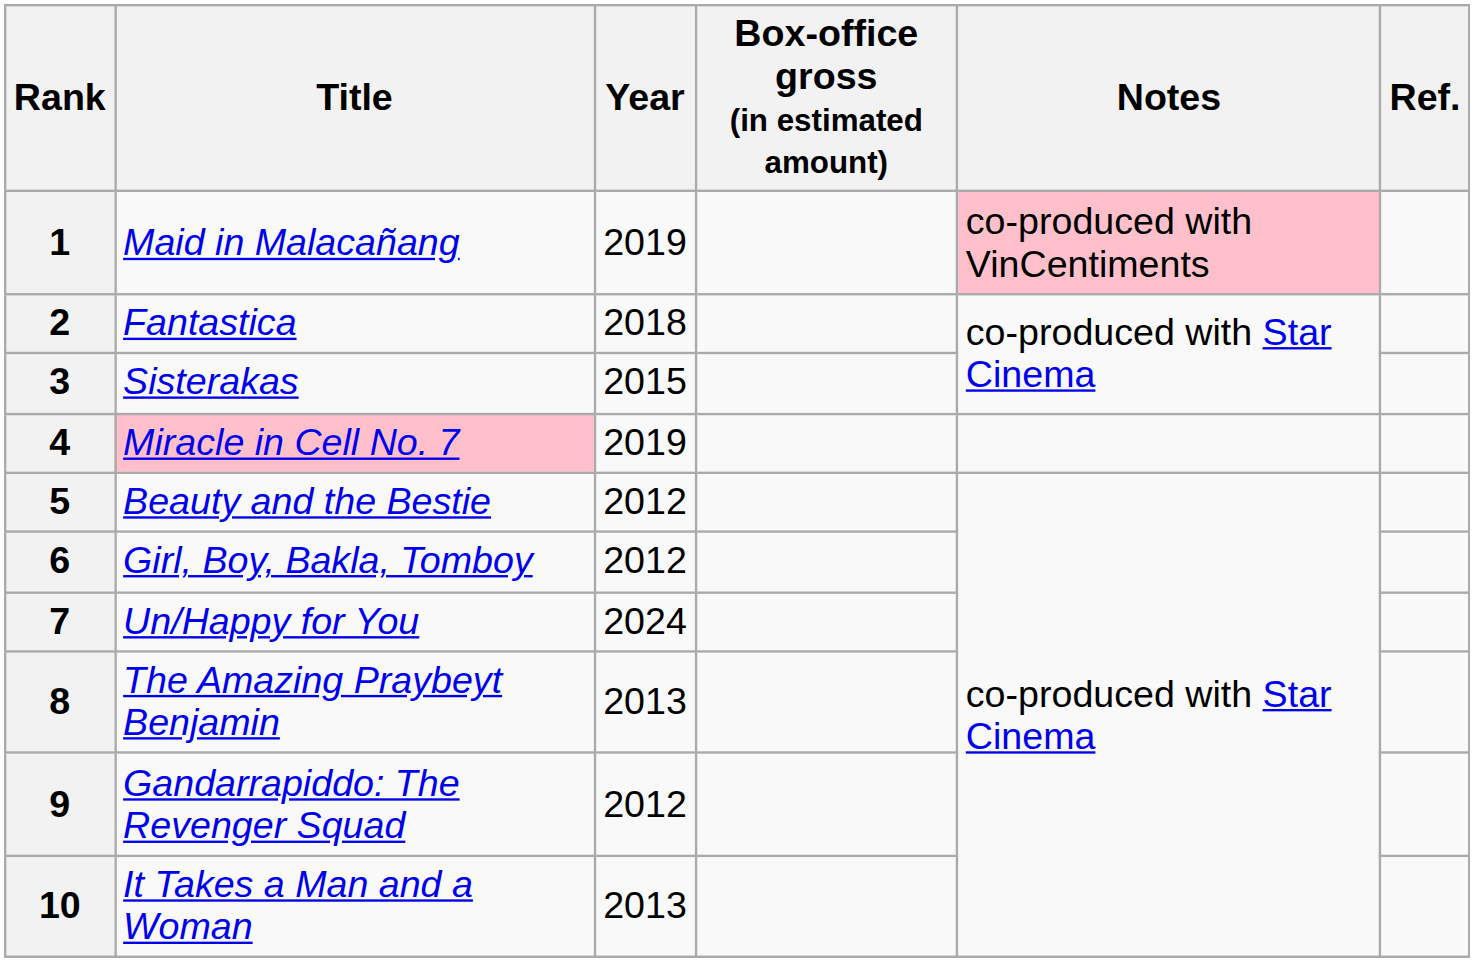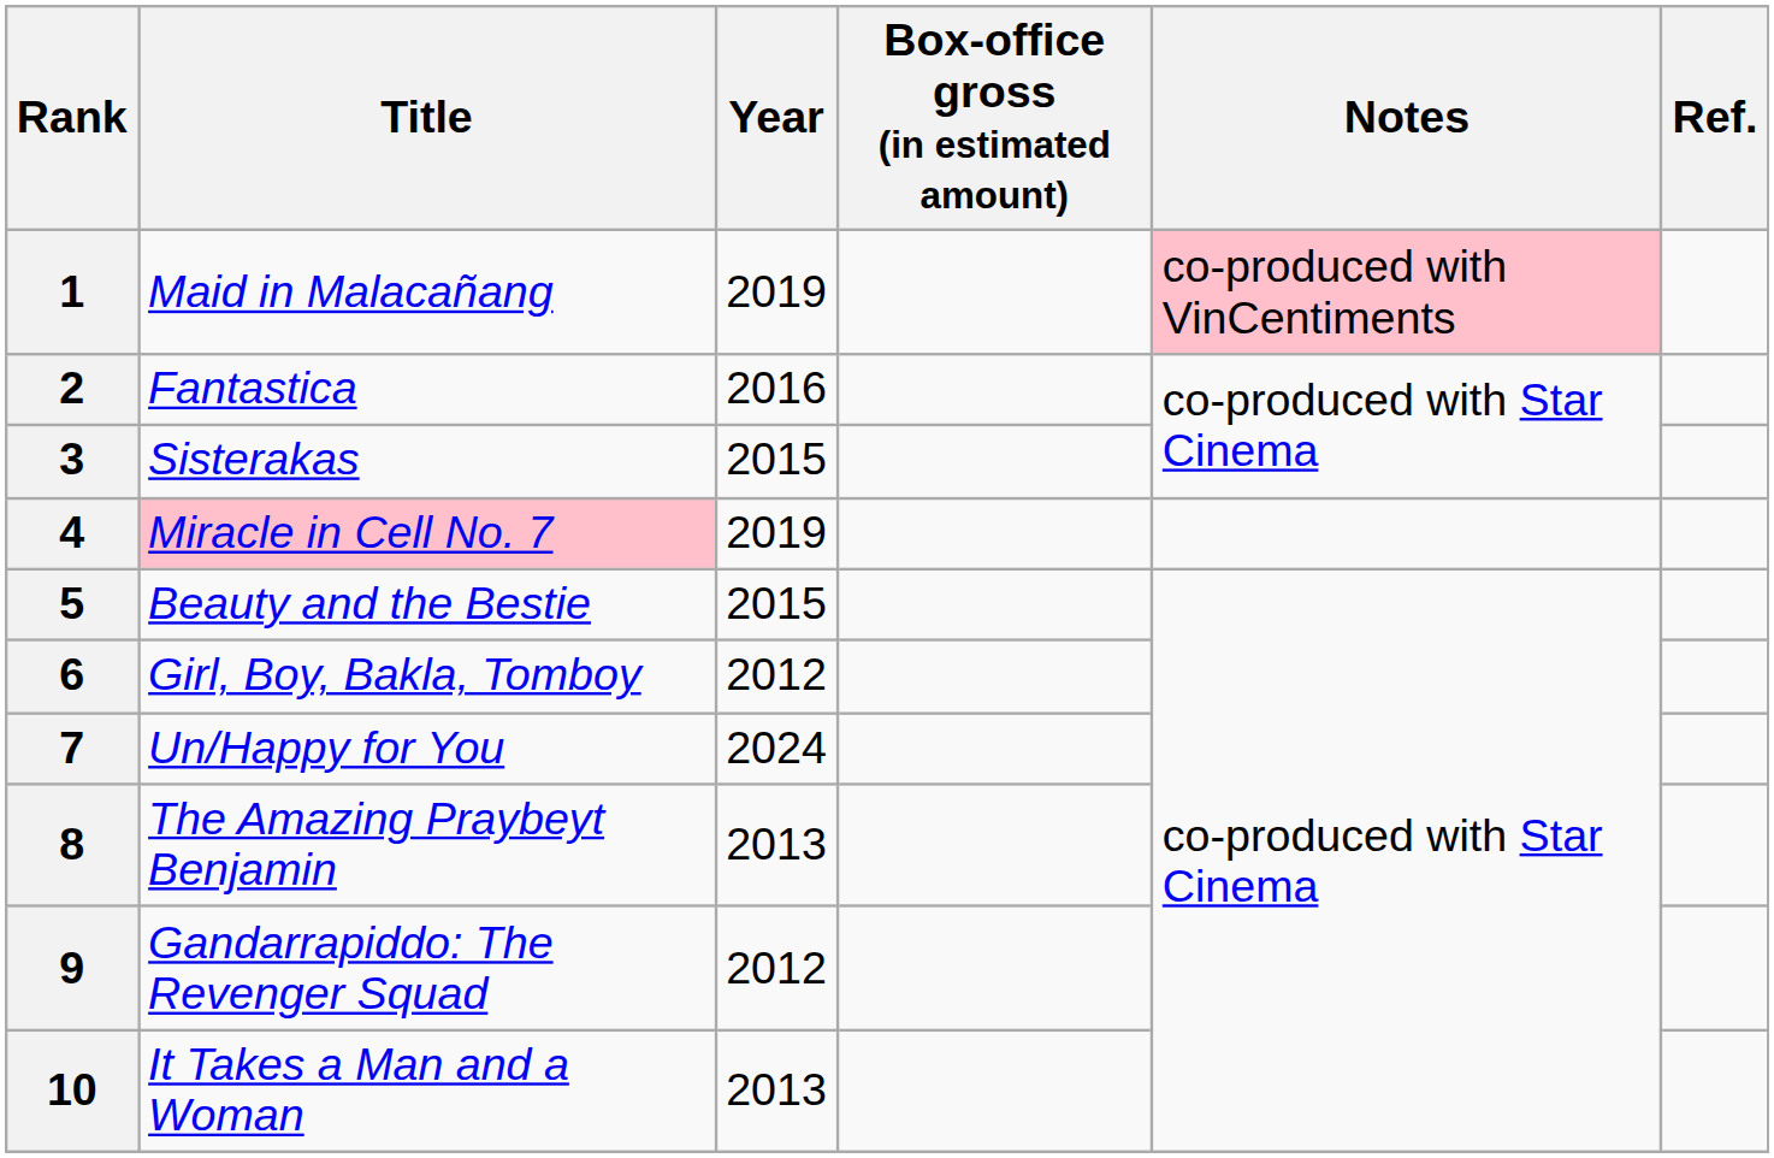 <table class="wikitable sortable" style="margin:auto; margin:auto;">
 <tr>
 <th>Rank</th>
 <th>Title</th>
 <th>Year</th>
 <th>Box-office gross <br><small>(in estimated amount)</small></th>
 <th>Notes</th>
 <th>Ref.</th>
 </tr>
 <tr>
 <th>1</th>
 <td><em><a href='#'>Maid in Malacañang</a></em></td>
 <td>2019</td>
 <td></td>
 <td style="background: pink;">co-produced with VinCentiments</td>
 <td></td>
 </tr>
 <tr>
 <th>2</th>
 <td><em><a href='#'>Fantastica</a></em></td>
-<td>2018</td>
+<td>2016</td>
 <td></td>
 <td rowspan="2">co-produced with <a href='#'>Star Cinema</a></td>
 <td></td>
 </tr>
 <tr>
 <th>3</th>
 <td><em><a href='#'>Sisterakas</a></em></td>
 <td>2015</td>
 <td></td>
 <td></td>
 </tr>
 <tr>
 <th>4</th>
 <td style="background: pink;"><em><a href='#'>Miracle in Cell No. 7</a></em></td>
 <td>2019</td>
 <td></td>
 <td></td>
 <td></td>
 </tr>
 <tr>
 <th>5</th>
 <td><em><a href='#'>Beauty and the Bestie</a></em></td>
-<td>2012</td>
+<td>2015</td>
 <td></td>
 <td rowspan="6">co-produced with <a href='#'>Star Cinema</a></td>
 <td></td>
 </tr>
 <tr>
 <th>6</th>
 <td><em><a href='#'>Girl, Boy, Bakla, Tomboy</a></em></td>
 <td>2012</td>
 <td></td>
 <td></td>
 </tr>
 <tr>
 <th>7</th>
 <td><em><a href='#'>Un/Happy for You</a></em></td>
 <td>2024</td>
 <td></td>
 <td></td>
 </tr>
 <tr>
 <th>8</th>
 <td><em><a href='#'>The Amazing Praybeyt Benjamin</a></em></td>
 <td>2013</td>
 <td></td>
 <td></td>
 </tr>
 <tr>
 <th>9</th>
 <td><em><a href='#'>Gandarrapiddo: The Revenger Squad</a></em></td>
 <td>2012</td>
 <td></td>
 <td></td>
 </tr>
 <tr>
 <th>10</th>
 <td><em><a href='#'>It Takes a Man and a Woman</a></em></td>
 <td>2013</td>
 <td></td>
 <td></td>
 </tr>
 <tr>
 </tr>
 </table>
